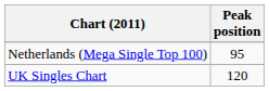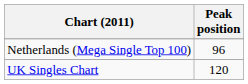 <table class="wikitable sortable">
 <tr>
 <th>Chart (2011)</th>
 <th>Peak<br>position</th>
 </tr>
 <tr>
 </tr>
 <tr>
 </tr>
 <tr>
 </tr>
 <tr>
 </tr>
 <tr>
 <td>Netherlands (<a href='#'>Mega Single Top 100</a>)</td>
-<td style="text-align:center;">95</td>
+<td style="text-align:center;">96</td>
 </tr>
 <tr>
 </tr>
 <tr>
 <td><a href='#'>UK Singles Chart</a></td>
 <td align="center">120</td>
 </tr>
 </table>
